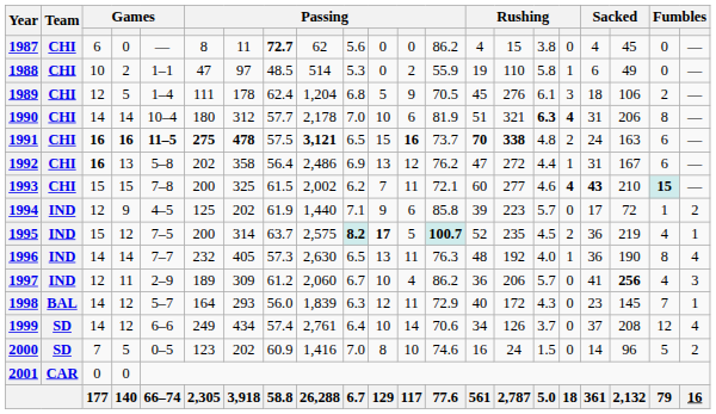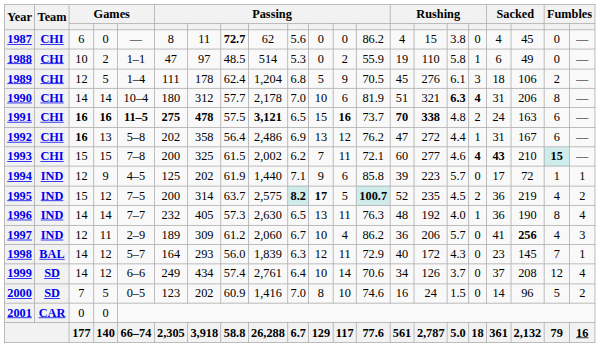 <table class="wikitable" style="text-align: center;">
 <tr>
 <th rowspan="2">Year</th>
 <th rowspan="2">Team</th>
 <th colspan="3">Games</th>
 <th colspan="8">Passing</th>
 <th colspan="4">Rushing</th>
 <th colspan="2">Sacked</th>
 <th colspan="2">Fumbles</th>
 </tr>
 <tr>
 <th></th>
 <th></th>
 <th></th>
 <th></th>
 <th></th>
 <th></th>
 <th></th>
 <th></th>
 <th></th>
 <th></th>
 <th></th>
 <th></th>
 <th></th>
 <th></th>
 <th></th>
 <th></th>
 <th></th>
 <th></th>
 <th></th>
 </tr>
 <tr>
 <th><a href='#'>1987</a></th>
 <th><a href='#'>CHI</a></th>
 <td>6</td>
 <td>0</td>
 <td>—</td>
 <td>8</td>
 <td>11</td>
 <td><strong>72.7</strong></td>
 <td>62</td>
 <td>5.6</td>
 <td>0</td>
 <td>0</td>
 <td>86.2</td>
 <td>4</td>
 <td>15</td>
 <td>3.8</td>
 <td>0</td>
 <td>4</td>
 <td>45</td>
 <td>0</td>
 <td>—</td>
 </tr>
 <tr>
 <th><a href='#'>1988</a></th>
 <th><a href='#'>CHI</a></th>
 <td>10</td>
 <td>2</td>
 <td>1–1</td>
 <td>47</td>
 <td>97</td>
 <td>48.5</td>
 <td>514</td>
 <td>5.3</td>
 <td>0</td>
 <td>2</td>
 <td>55.9</td>
 <td>19</td>
 <td>110</td>
 <td>5.8</td>
 <td>1</td>
 <td>6</td>
 <td>49</td>
 <td>0</td>
 <td>—</td>
 </tr>
 <tr>
 <th><a href='#'>1989</a></th>
 <th><a href='#'>CHI</a></th>
 <td>12</td>
 <td>5</td>
 <td>1–4</td>
 <td>111</td>
 <td>178</td>
 <td>62.4</td>
 <td>1,204</td>
 <td>6.8</td>
 <td>5</td>
 <td>9</td>
 <td>70.5</td>
 <td>45</td>
 <td>276</td>
 <td>6.1</td>
 <td>3</td>
 <td>18</td>
 <td>106</td>
 <td>2</td>
 <td>—</td>
 </tr>
 <tr>
 <th><a href='#'>1990</a></th>
 <th><a href='#'>CHI</a></th>
 <td>14</td>
 <td>14</td>
 <td>10–4</td>
 <td>180</td>
 <td>312</td>
 <td>57.7</td>
 <td>2,178</td>
 <td>7.0</td>
 <td>10</td>
 <td>6</td>
 <td>81.9</td>
 <td>51</td>
 <td>321</td>
 <td><strong>6.3</strong></td>
 <td><strong>4</strong></td>
 <td>31</td>
 <td>206</td>
 <td>8</td>
 <td>—</td>
 </tr>
 <tr>
 <th><a href='#'>1991</a></th>
 <th><a href='#'>CHI</a></th>
 <td><strong>16</strong></td>
 <td><strong>16</strong></td>
 <td><strong>11–5</strong></td>
 <td><strong>275</strong></td>
 <td><strong>478</strong></td>
 <td>57.5</td>
 <td><strong>3,121</strong></td>
 <td>6.5</td>
 <td>15</td>
 <td><strong>16</strong></td>
 <td>73.7</td>
 <td><strong>70</strong></td>
 <td><strong>338</strong></td>
 <td>4.8</td>
 <td>2</td>
 <td>24</td>
 <td>163</td>
 <td>6</td>
 <td>—</td>
 </tr>
 <tr>
 <th><a href='#'>1992</a></th>
 <th><a href='#'>CHI</a></th>
 <td><strong>16</strong></td>
 <td>13</td>
 <td>5–8</td>
 <td>202</td>
 <td>358</td>
 <td>56.4</td>
 <td>2,486</td>
 <td>6.9</td>
 <td>13</td>
 <td>12</td>
 <td>76.2</td>
 <td>47</td>
 <td>272</td>
 <td>4.4</td>
 <td>1</td>
 <td>31</td>
 <td>167</td>
 <td>6</td>
 <td>—</td>
 </tr>
 <tr>
 <th><a href='#'>1993</a></th>
 <th><a href='#'>CHI</a></th>
 <td>15</td>
 <td>15</td>
 <td>7–8</td>
 <td>200</td>
 <td>325</td>
 <td>61.5</td>
 <td>2,002</td>
 <td>6.2</td>
 <td>7</td>
 <td>11</td>
 <td>72.1</td>
 <td>60</td>
 <td>277</td>
 <td>4.6</td>
 <td><strong>4</strong></td>
 <td><strong>43</strong></td>
 <td>210</td>
 <td style="background:#cfecec;"><strong>15</strong></td>
 <td>—</td>
 </tr>
 <tr>
 <th><a href='#'>1994</a></th>
 <th><a href='#'>IND</a></th>
 <td>12</td>
 <td>9</td>
 <td>4–5</td>
 <td>125</td>
 <td>202</td>
 <td>61.9</td>
 <td>1,440</td>
 <td>7.1</td>
 <td>9</td>
 <td>6</td>
 <td>85.8</td>
 <td>39</td>
 <td>223</td>
 <td>5.7</td>
 <td>0</td>
 <td>17</td>
 <td>72</td>
 <td>1</td>
-<td>2</td>
+<td>1</td>
 </tr>
 <tr>
 <th><a href='#'>1995</a></th>
 <th><a href='#'>IND</a></th>
 <td>15</td>
 <td>12</td>
 <td>7–5</td>
 <td>200</td>
 <td>314</td>
 <td>63.7</td>
 <td>2,575</td>
 <td style="background:#cfecec;"><strong>8.2</strong></td>
 <td><strong>17</strong></td>
 <td>5</td>
 <td style="background:#cfecec;"><strong>100.7</strong></td>
 <td>52</td>
 <td>235</td>
 <td>4.5</td>
 <td>2</td>
 <td>36</td>
 <td>219</td>
 <td>4</td>
-<td>1</td>
+<td>2</td>
 </tr>
 <tr>
 <th><a href='#'>1996</a></th>
 <th><a href='#'>IND</a></th>
 <td>14</td>
 <td>14</td>
 <td>7–7</td>
 <td>232</td>
 <td>405</td>
 <td>57.3</td>
 <td>2,630</td>
 <td>6.5</td>
 <td>13</td>
 <td>11</td>
 <td>76.3</td>
 <td>48</td>
 <td>192</td>
 <td>4.0</td>
 <td>1</td>
 <td>36</td>
 <td>190</td>
 <td>8</td>
 <td>4</td>
 </tr>
 <tr>
 <th><a href='#'>1997</a></th>
 <th><a href='#'>IND</a></th>
 <td>12</td>
 <td>11</td>
 <td>2–9</td>
 <td>189</td>
 <td>309</td>
 <td>61.2</td>
 <td>2,060</td>
 <td>6.7</td>
 <td>10</td>
 <td>4</td>
 <td>86.2</td>
 <td>36</td>
 <td>206</td>
 <td>5.7</td>
 <td>0</td>
 <td>41</td>
 <td><strong>256</strong></td>
 <td>4</td>
 <td>3</td>
 </tr>
 <tr>
 <th><a href='#'>1998</a></th>
 <th><a href='#'>BAL</a></th>
 <td>14</td>
 <td>12</td>
 <td>5–7</td>
 <td>164</td>
 <td>293</td>
 <td>56.0</td>
 <td>1,839</td>
 <td>6.3</td>
 <td>12</td>
 <td>11</td>
 <td>72.9</td>
 <td>40</td>
 <td>172</td>
 <td>4.3</td>
 <td>0</td>
 <td>23</td>
 <td>145</td>
 <td>7</td>
 <td>1</td>
 </tr>
 <tr>
 <th><a href='#'>1999</a></th>
 <th><a href='#'>SD</a></th>
 <td>14</td>
 <td>12</td>
 <td>6–6</td>
 <td>249</td>
 <td>434</td>
 <td>57.4</td>
 <td>2,761</td>
 <td>6.4</td>
 <td>10</td>
 <td>14</td>
 <td>70.6</td>
 <td>34</td>
 <td>126</td>
 <td>3.7</td>
 <td>0</td>
 <td>37</td>
 <td>208</td>
 <td>12</td>
 <td>4</td>
 </tr>
 <tr>
 <th><a href='#'>2000</a></th>
 <th><a href='#'>SD</a></th>
 <td>7</td>
 <td>5</td>
 <td>0–5</td>
 <td>123</td>
 <td>202</td>
 <td>60.9</td>
 <td>1,416</td>
 <td>7.0</td>
 <td>8</td>
 <td>10</td>
 <td>74.6</td>
 <td>16</td>
 <td>24</td>
 <td>1.5</td>
 <td>0</td>
 <td>14</td>
 <td>96</td>
 <td>5</td>
 <td>2</td>
 </tr>
 <tr>
 <th><a href='#'>2001</a></th>
 <th><a href='#'>CAR</a></th>
 <td>0</td>
 <td>0</td>
 <td colspan="17"></td>
 </tr>
 <tr>
 <th colspan="2"></th>
 <th>177</th>
 <th>140</th>
 <th>66–74</th>
 <th>2,305</th>
 <th>3,918</th>
 <th>58.8</th>
 <th>26,288</th>
 <th>6.7</th>
 <th>129</th>
 <th>117</th>
 <th>77.6</th>
 <th>561</th>
 <th>2,787</th>
 <th>5.0</th>
 <th>18</th>
 <th>361</th>
 <th>2,132</th>
 <th>79</th>
 <th><u>16</u></th>
 </tr>
 </table>
